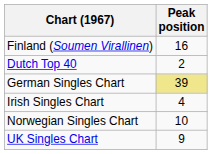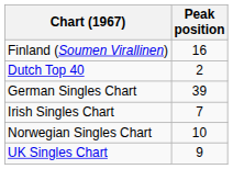 <table class="wikitable sortable">
 <tr>
 <th align="left">Chart (1967)</th>
 <th style="text-align:center;">Peak<br>position</th>
 </tr>
 <tr>
 <td>Finland (<a href='#'><em>Soumen Virallinen</em></a>)</td>
 <td style="text-align:center;">16</td>
 </tr>
 <tr>
 <td align="left"><a href='#'>Dutch Top 40</a></td>
 <td style="text-align:center;">2</td>
 </tr>
 <tr>
 <td align="left">German Singles Chart</td>
-<td style="background: khaki; text-align:center;">39</td>
+<td style="text-align:center;">39</td>
 </tr>
 <tr>
 <td align="left">Irish Singles Chart</td>
-<td style="text-align:center;">4</td>
+<td style="text-align:center;">7</td>
 </tr>
 <tr>
 <td align="left">Norwegian Singles Chart</td>
 <td style="text-align:center;">10</td>
 </tr>
 <tr>
 <td align="left"><a href='#'>UK Singles Chart</a></td>
 <td style="text-align:center;">9</td>
 </tr>
 </table>
